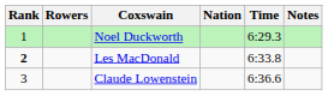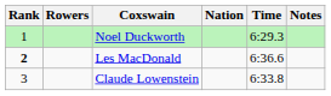 <table class="wikitable sortable" style="text-align:center">
 <tr>
 <th>Rank</th>
 <th>Rowers</th>
 <th>Coxswain</th>
 <th>Nation</th>
 <th>Time</th>
 <th>Notes</th>
 </tr>
 <tr bgcolor=bbf3bb>
 <td>1</td>
 <td align=left></td>
 <td align=left><a href='#'>Noel Duckworth</a></td>
 <td align=left></td>
 <td>6:29.3</td>
 <td></td>
 </tr>
 <tr>
 <td><strong>2</strong></td>
 <td align=left></td>
 <td align=left><a href='#'>Les MacDonald</a></td>
 <td align=left></td>
-<td>6:33.8</td>
+<td>6:36.6</td>
 <td></td>
 </tr>
 <tr>
 <td>3</td>
 <td align=left></td>
 <td align=left><a href='#'>Claude Lowenstein</a></td>
 <td></td>
-<td>6:36.6</td>
+<td>6:33.8</td>
 <td></td>
 </tr>
 </table>
